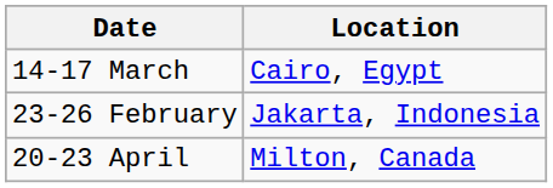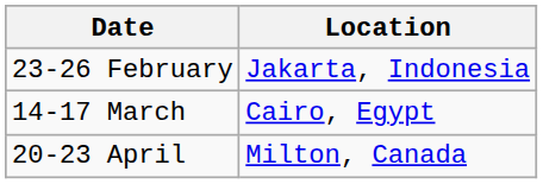 <table class="wikitable">
 <tr>
 <th>Date</th>
 <th>Location</th>
 </tr>
 <tr>
+<td>23-26 February</td>
+<td> <a href='#'>Jakarta</a>, <a href='#'>Indonesia</a></td>
+</tr>
+<tr>
 <td>14-17 March</td>
 <td> <a href='#'>Cairo</a>, <a href='#'>Egypt</a></td>
-</tr>
-<tr>
-<td>23-26 February</td>
-<td> <a href='#'>Jakarta</a>, <a href='#'>Indonesia</a></td>
 </tr>
 <tr>
 <td>20-23 April</td>
 <td> <a href='#'>Milton</a>, <a href='#'>Canada</a></td>
 </tr>
 </table>
